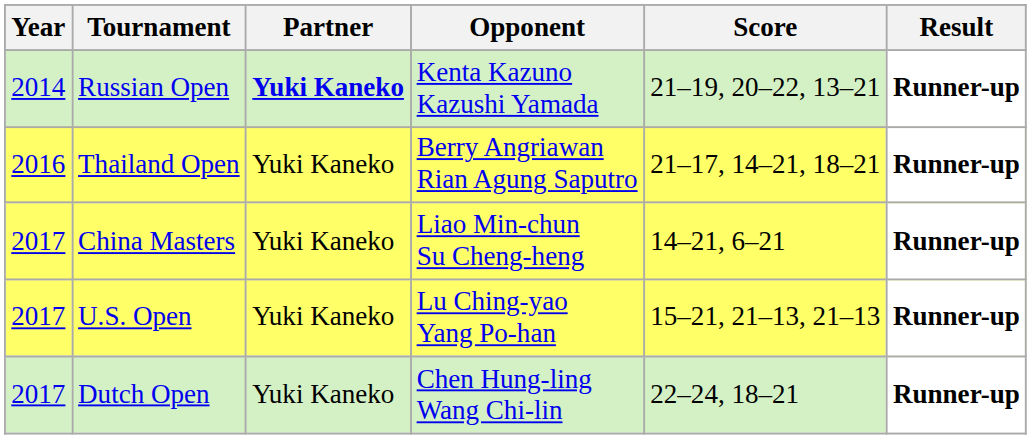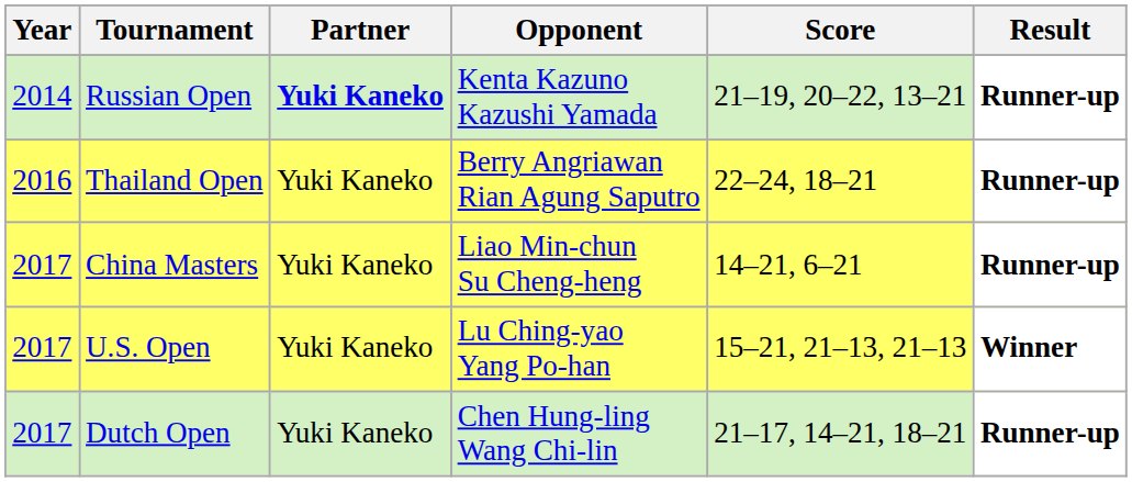 <table class="sortable wikitable" style="font-size: 90%;">
 <tr>
 <th>Year</th>
 <th>Tournament</th>
 <th>Partner</th>
 <th>Opponent</th>
 <th>Score</th>
 <th>Result</th>
 </tr>
 <tr style="background:#D4F1C5">
 <td align="center"><a href='#'>2014</a></td>
 <td align="left"><a href='#'>Russian Open</a></td>
 <td align="left"><strong> <a href='#'>Yuki Kaneko</a></strong></td>
 <td align="left"> <a href='#'>Kenta Kazuno</a><br> <a href='#'>Kazushi Yamada</a></td>
 <td align="left">21–19, 20–22, 13–21</td>
 <td style="text-align:left; background:white"> <strong>Runner-up</strong></td>
 </tr>
 <tr style="background:#FFFF67">
 <td align="center"><a href='#'>2016</a></td>
 <td align="left"><a href='#'>Thailand Open</a></td>
 <td align="left"> Yuki Kaneko</td>
 <td align="left"> <a href='#'>Berry Angriawan</a><br> <a href='#'>Rian Agung Saputro</a></td>
-<td align="left">21–17, 14–21, 18–21</td>
+<td align="left">22–24, 18–21</td>
 <td style="text-align: left; background:white"> <strong>Runner-up</strong></td>
 </tr>
 <tr style="background:#FFFF67">
 <td align="center"><a href='#'>2017</a></td>
 <td align="left"><a href='#'>China Masters</a></td>
 <td align="left"> Yuki Kaneko</td>
 <td align="left"> <a href='#'>Liao Min-chun</a><br> <a href='#'>Su Cheng-heng</a></td>
 <td align="left">14–21, 6–21</td>
 <td style="text-align: left; background:white"> <strong>Runner-up</strong></td>
 </tr>
 <tr style="background:#FFFF67">
 <td align="center"><a href='#'>2017</a></td>
 <td align="left"><a href='#'>U.S. Open</a></td>
 <td align="left"> Yuki Kaneko</td>
 <td align="left"> <a href='#'>Lu Ching-yao</a><br> <a href='#'>Yang Po-han</a></td>
 <td align="left">15–21, 21–13, 21–13</td>
-<td style="text-align:left; background:white"> <strong>Runner-up</strong></td>
+<td style="text-align:left; background:white"> <strong>Winner</strong></td>
 </tr>
 <tr style="background:#D4F1C5">
 <td align="center"><a href='#'>2017</a></td>
 <td align="left"><a href='#'>Dutch Open</a></td>
 <td align="left"> Yuki Kaneko</td>
 <td align="left"> <a href='#'>Chen Hung-ling</a><br> <a href='#'>Wang Chi-lin</a></td>
-<td align="left">22–24, 18–21</td>
+<td align="left">21–17, 14–21, 18–21</td>
 <td style="text-align:left; background:white"> <strong>Runner-up</strong></td>
 </tr>
 </table>
